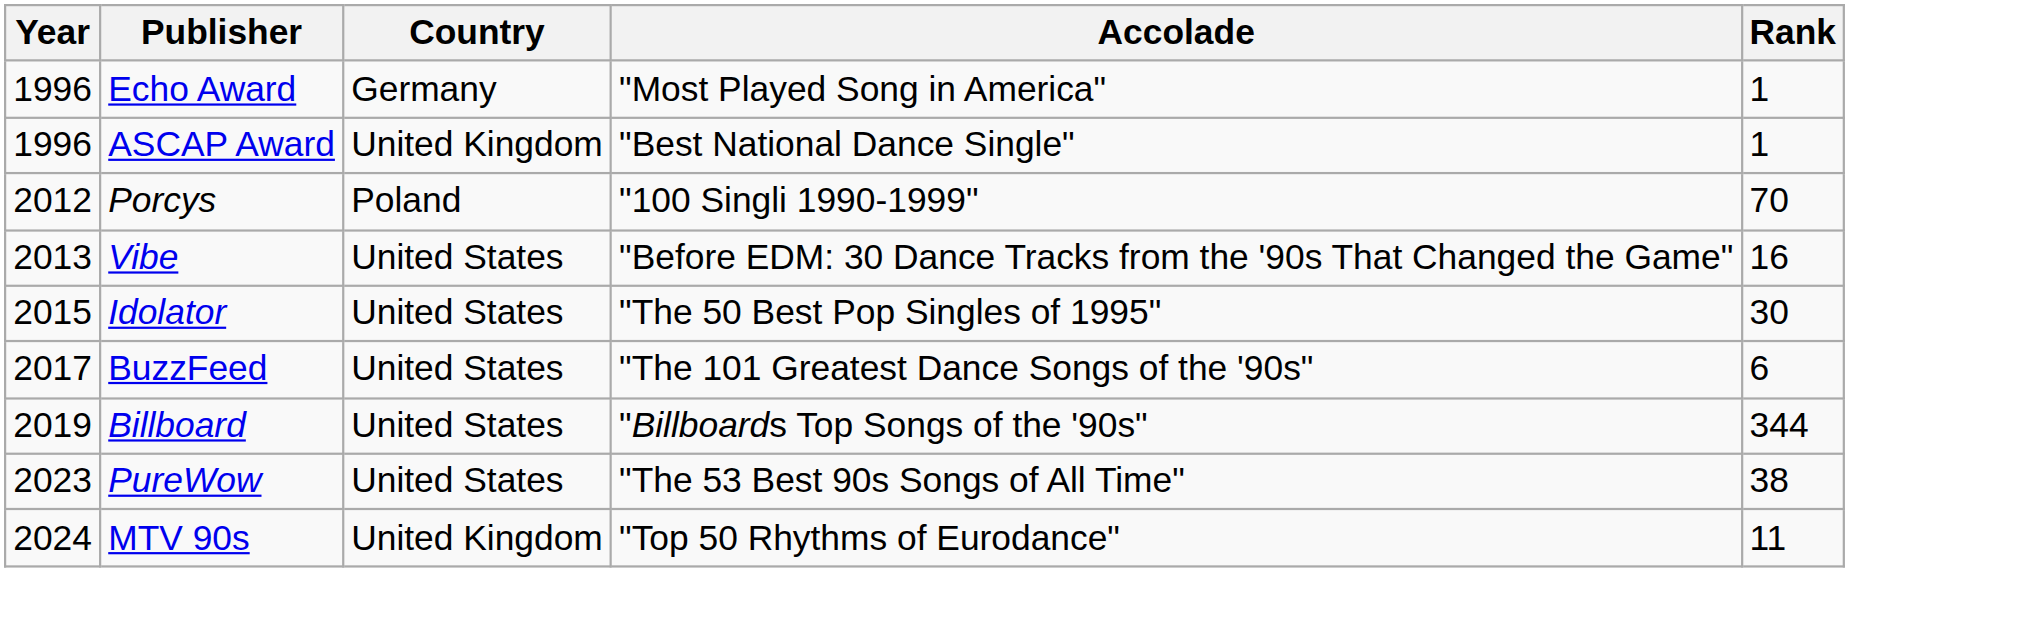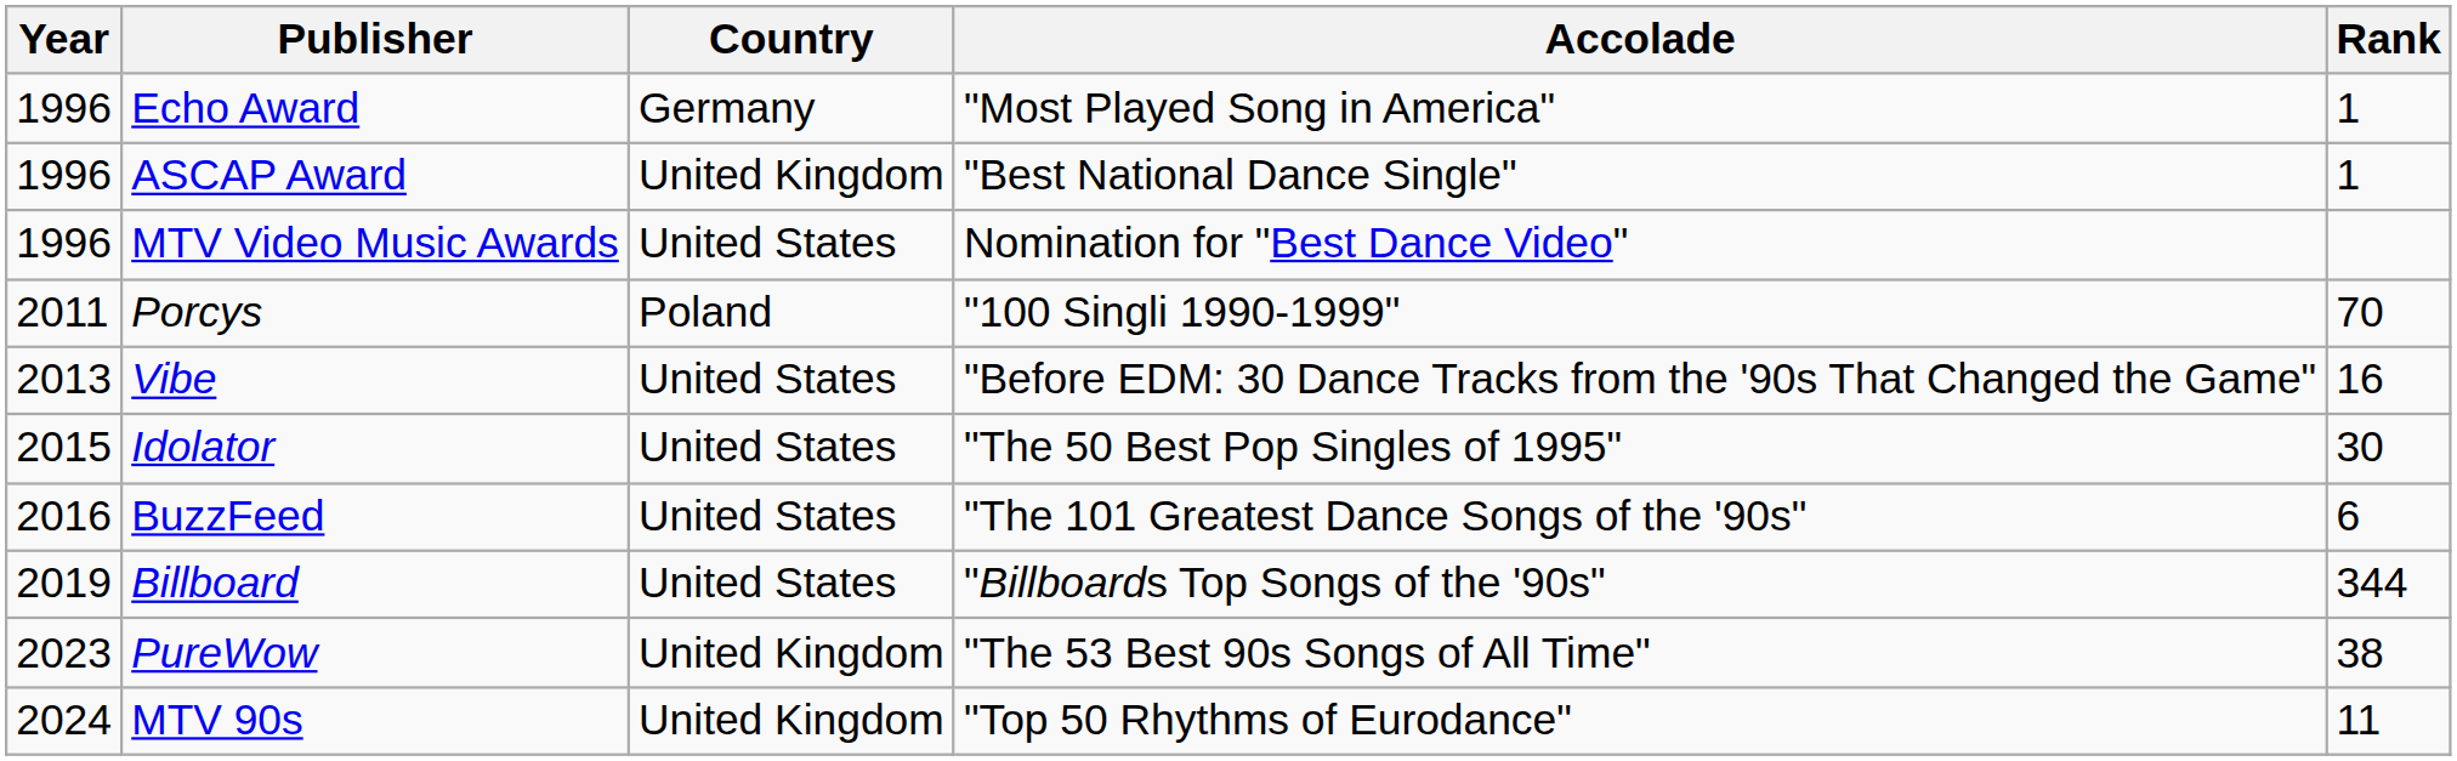 <table class="wikitable sortable">
 <tr>
 <th>Year</th>
 <th>Publisher</th>
 <th>Country</th>
 <th>Accolade</th>
 <th>Rank</th>
 </tr>
 <tr>
 <td>1996</td>
 <td><a href='#'>Echo Award</a></td>
 <td>Germany</td>
 <td>"Most Played Song in America"</td>
 <td>1</td>
 </tr>
 <tr>
 <td>1996</td>
 <td><a href='#'>ASCAP Award</a></td>
 <td>United Kingdom</td>
 <td>"Best National Dance Single"</td>
 <td>1</td>
 </tr>
 <tr>
-<td>2012</td>
+<td>1996</td>
+<td><a href='#'>MTV Video Music Awards</a></td>
+<td>United States</td>
+<td>Nomination for "<a href='#'>Best Dance Video</a>"</td>
+<td></td>
+</tr>
+<tr>
+<td>2011</td>
 <td><em>Porcys</em></td>
 <td>Poland</td>
 <td>"100 Singli 1990-1999"</td>
 <td>70</td>
 </tr>
 <tr>
 <td>2013</td>
 <td><em><a href='#'>Vibe</a></em></td>
 <td>United States</td>
 <td>"Before EDM: 30 Dance Tracks from the '90s That Changed the Game"</td>
 <td>16</td>
 </tr>
 <tr>
 <td>2015</td>
 <td><em><a href='#'>Idolator</a></em></td>
 <td>United States</td>
 <td>"The 50 Best Pop Singles of 1995"</td>
 <td>30</td>
 </tr>
 <tr>
-<td>2017</td>
+<td>2016</td>
 <td><a href='#'>BuzzFeed</a></td>
 <td>United States</td>
 <td>"The 101 Greatest Dance Songs of the '90s"</td>
 <td>6</td>
 </tr>
 <tr>
 <td>2019</td>
 <td><em><a href='#'>Billboard</a></em></td>
 <td>United States</td>
 <td>"<em>Billboard</em>s Top Songs of the '90s"</td>
 <td>344</td>
 </tr>
 <tr>
 <td>2023</td>
 <td><em><a href='#'>PureWow</a></em></td>
-<td>United States</td>
+<td>United Kingdom</td>
 <td>"The 53 Best 90s Songs of All Time"</td>
 <td>38</td>
 </tr>
 <tr>
 <td>2024</td>
 <td><a href='#'>MTV 90s</a></td>
 <td>United Kingdom</td>
 <td>"Top 50 Rhythms of Eurodance"</td>
 <td>11</td>
 </tr>
 </table>
